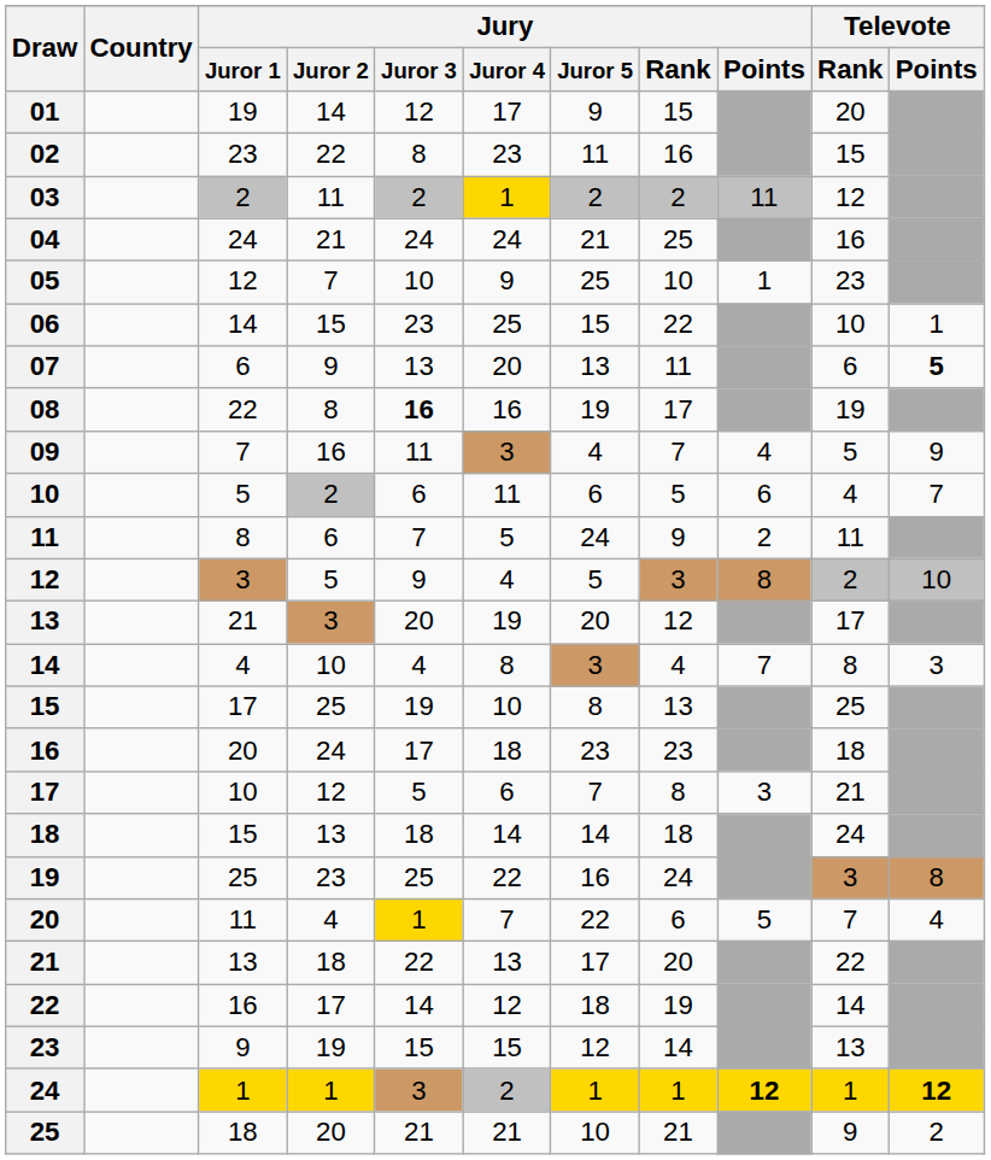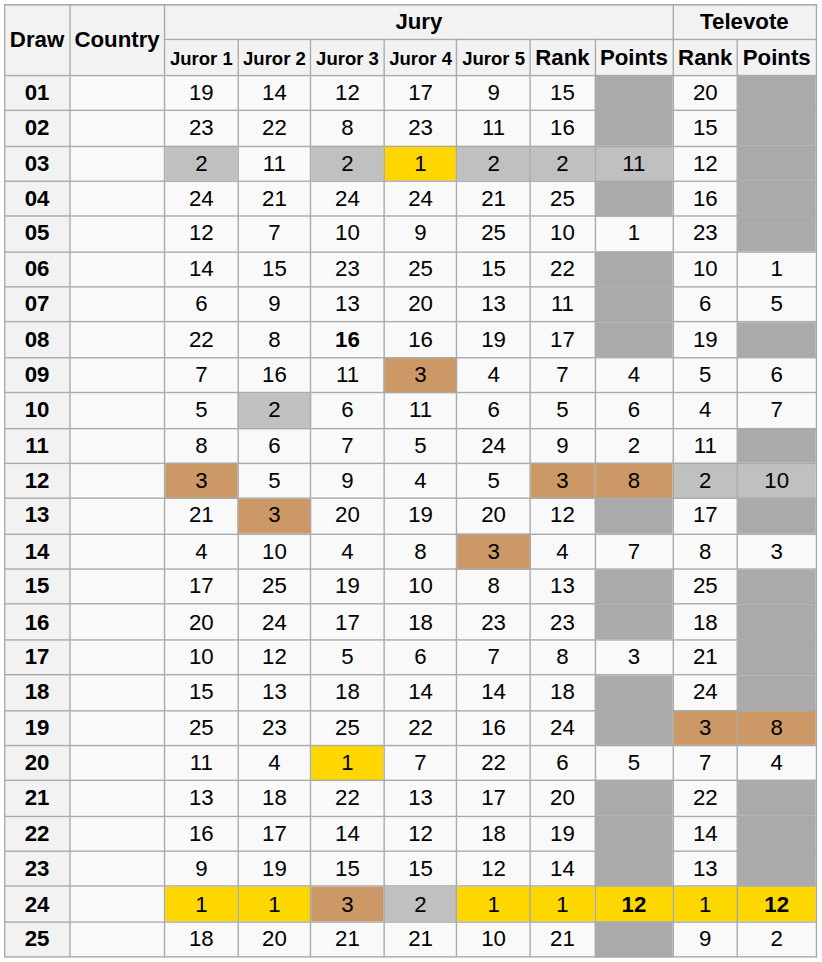 <table class="sortable wikitable collapsible plainrowheaders" style="text-align:center;">
 <tr>
 </tr>
 <tr>
 <th scope="col" rowspan="2">Draw</th>
 <th scope="col" rowspan="2">Country</th>
 <th scope="col" colspan="7">Jury</th>
 <th scope="col" colspan="2">Televote</th>
 </tr>
 <tr>
 <th scope="col"><small>Juror 1</small></th>
 <th scope="col"><small>Juror 2</small></th>
 <th scope="col"><small>Juror 3</small></th>
 <th scope="col"><small>Juror 4</small></th>
 <th scope="col"><small>Juror 5</small></th>
 <th scope="col">Rank</th>
 <th scope="col">Points</th>
 <th scope="col">Rank</th>
 <th scope="col">Points</th>
 </tr>
 <tr>
 <th scope="row" style="text-align:center;">01</th>
 <td style="text-align:left;"></td>
 <td>19</td>
 <td>14</td>
 <td>12</td>
 <td>17</td>
 <td>9</td>
 <td>15</td>
 <td style="background:#AAAAAA;"></td>
 <td>20</td>
 <td style="background:#AAAAAA;"></td>
 </tr>
 <tr>
 <th scope="row" style="text-align:center;">02</th>
 <td style="text-align:left;"></td>
 <td>23</td>
 <td>22</td>
 <td>8</td>
 <td>23</td>
 <td>11</td>
 <td>16</td>
 <td style="background:#AAAAAA;"></td>
 <td>15</td>
 <td style="background:#AAAAAA;"></td>
 </tr>
 <tr>
 <th scope="row" style="text-align:center;">03</th>
 <td style="text-align:left;"></td>
 <td style="background:silver;">2</td>
 <td>11</td>
 <td style="background:silver;">2</td>
 <td style="background:gold;">1</td>
 <td style="background:silver;">2</td>
 <td style="background:silver;">2</td>
 <td style="background:silver;">11</td>
 <td>12</td>
 <td style="background:#AAAAAA;"></td>
 </tr>
 <tr>
 <th scope="row" style="text-align:center;">04</th>
 <td style="text-align:left;"></td>
 <td>24</td>
 <td>21</td>
 <td>24</td>
 <td>24</td>
 <td>21</td>
 <td>25</td>
 <td style="background:#AAAAAA;"></td>
 <td>16</td>
 <td style="background:#AAAAAA;"></td>
 </tr>
 <tr>
 <th scope="row" style="text-align:center;">05</th>
 <td style="text-align:left;"></td>
 <td>12</td>
 <td>7</td>
 <td>10</td>
 <td>9</td>
 <td>25</td>
 <td>10</td>
 <td>1</td>
 <td>23</td>
 <td style="background:#AAAAAA;"></td>
 </tr>
 <tr>
 <th scope="row" style="text-align:center;">06</th>
 <td style="text-align:left;"></td>
 <td>14</td>
 <td>15</td>
 <td>23</td>
 <td>25</td>
 <td>15</td>
 <td>22</td>
 <td style="background:#AAAAAA;"></td>
 <td>10</td>
 <td>1</td>
 </tr>
 <tr>
 <th scope="row" style="text-align:center;">07</th>
 <td style="text-align:left;"></td>
 <td>6</td>
 <td>9</td>
 <td>13</td>
 <td>20</td>
 <td>13</td>
 <td>11</td>
 <td style="background:#AAAAAA;"></td>
 <td>6</td>
-<td><strong>5</strong></td>
+<td>5</td>
 </tr>
 <tr>
 <th scope="row" style="text-align:center;">08</th>
 <td style="text-align:left;"></td>
 <td>22</td>
 <td>8</td>
 <td><strong>16</strong></td>
 <td>16</td>
 <td>19</td>
 <td>17</td>
 <td style="background:#AAAAAA;"></td>
 <td>19</td>
 <td style="background:#AAAAAA;"></td>
 </tr>
 <tr>
 <th scope="row" style="text-align:center;">09</th>
 <td style="text-align:left;"></td>
 <td>7</td>
 <td>16</td>
 <td>11</td>
 <td style="background:#CC9966;">3</td>
 <td>4</td>
 <td>7</td>
 <td>4</td>
 <td>5</td>
-<td>9</td>
+<td>6</td>
 </tr>
 <tr>
 <th scope="row" style="text-align:center;">10</th>
 <td style="text-align:left;"></td>
 <td>5</td>
 <td style="background:silver;">2</td>
 <td>6</td>
 <td>11</td>
 <td>6</td>
 <td>5</td>
 <td>6</td>
 <td>4</td>
 <td>7</td>
 </tr>
 <tr>
 <th scope="row" style="text-align:center;">11</th>
 <td style="text-align:left;"></td>
 <td>8</td>
 <td>6</td>
 <td>7</td>
 <td>5</td>
 <td>24</td>
 <td>9</td>
 <td>2</td>
 <td>11</td>
 <td style="background:#AAAAAA;"></td>
 </tr>
 <tr>
 <th scope="row" style="text-align:center;">12</th>
 <td style="text-align:left;"></td>
 <td style="background:#CC9966;">3</td>
 <td>5</td>
 <td>9</td>
 <td>4</td>
 <td>5</td>
 <td style="background:#CC9966;">3</td>
 <td style="background:#CC9966;">8</td>
 <td style="background:silver;">2</td>
 <td style="background:silver;">10</td>
 </tr>
 <tr>
 <th scope="row" style="text-align:center;">13</th>
 <td style="text-align:left;"></td>
 <td>21</td>
 <td style="background:#CC9966;">3</td>
 <td>20</td>
 <td>19</td>
 <td>20</td>
 <td>12</td>
 <td style="background:#AAAAAA;"></td>
 <td>17</td>
 <td style="background:#AAAAAA;"></td>
 </tr>
 <tr>
 <th scope="row" style="text-align:center;">14</th>
 <td style="text-align:left;"></td>
 <td>4</td>
 <td>10</td>
 <td>4</td>
 <td>8</td>
 <td style="background:#CC9966;">3</td>
 <td>4</td>
 <td>7</td>
 <td>8</td>
 <td>3</td>
 </tr>
 <tr>
 <th scope="row" style="text-align:center;">15</th>
 <td style="text-align:left;"></td>
 <td>17</td>
 <td>25</td>
 <td>19</td>
 <td>10</td>
 <td>8</td>
 <td>13</td>
 <td style="background:#AAAAAA;"></td>
 <td>25</td>
 <td style="background:#AAAAAA;"></td>
 </tr>
 <tr>
 <th scope="row" style="text-align:center;">16</th>
 <td style="text-align:left;"></td>
 <td>20</td>
 <td>24</td>
 <td>17</td>
 <td>18</td>
 <td>23</td>
 <td>23</td>
 <td style="background:#AAAAAA;"></td>
 <td>18</td>
 <td style="background:#AAAAAA;"></td>
 </tr>
 <tr>
 <th scope="row" style="text-align:center;">17</th>
 <td style="text-align:left;"></td>
 <td>10</td>
 <td>12</td>
 <td>5</td>
 <td>6</td>
 <td>7</td>
 <td>8</td>
 <td>3</td>
 <td>21</td>
 <td style="background:#AAAAAA;"></td>
 </tr>
 <tr>
 <th scope="row" style="text-align:center;">18</th>
 <td style="text-align:left;"></td>
 <td>15</td>
 <td>13</td>
 <td>18</td>
 <td>14</td>
 <td>14</td>
 <td>18</td>
 <td style="background:#AAAAAA;"></td>
 <td>24</td>
 <td style="background:#AAAAAA;"></td>
 </tr>
 <tr>
 <th scope="row" style="text-align:center;">19</th>
 <td style="text-align:left;"></td>
 <td>25</td>
 <td>23</td>
 <td>25</td>
 <td>22</td>
 <td>16</td>
 <td>24</td>
 <td style="background:#AAAAAA;"></td>
 <td style="background:#CC9966;">3</td>
 <td style="background:#CC9966;">8</td>
 </tr>
 <tr>
 <th scope="row" style="text-align:center;">20</th>
 <td style="text-align:left;"></td>
 <td>11</td>
 <td>4</td>
 <td style="background:gold;">1</td>
 <td>7</td>
 <td>22</td>
 <td>6</td>
 <td>5</td>
 <td>7</td>
 <td>4</td>
 </tr>
 <tr>
 <th scope="row" style="text-align:center;">21</th>
 <td style="text-align:left;"></td>
 <td>13</td>
 <td>18</td>
 <td>22</td>
 <td>13</td>
 <td>17</td>
 <td>20</td>
 <td style="background:#AAAAAA;"></td>
 <td>22</td>
 <td style="background:#AAAAAA;"></td>
 </tr>
 <tr>
 <th scope="row" style="text-align:center;">22</th>
 <td style="text-align:left;"></td>
 <td>16</td>
 <td>17</td>
 <td>14</td>
 <td>12</td>
 <td>18</td>
 <td>19</td>
 <td style="background:#AAAAAA;"></td>
 <td>14</td>
 <td style="background:#AAAAAA;"></td>
 </tr>
 <tr>
 <th scope="row" style="text-align:center;">23</th>
 <td style="text-align:left;"></td>
 <td>9</td>
 <td>19</td>
 <td>15</td>
 <td>15</td>
 <td>12</td>
 <td>14</td>
 <td style="background:#AAAAAA;"></td>
 <td>13</td>
 <td style="background:#AAAAAA;"></td>
 </tr>
 <tr>
 <th scope="row" style="text-align:center;">24</th>
 <td style="text-align:left;"></td>
 <td style="background:gold;">1</td>
 <td style="background:gold;">1</td>
 <td style="background:#CC9966;">3</td>
 <td style="background:silver;">2</td>
 <td style="background:gold;">1</td>
 <td style="background:gold;">1</td>
 <td style="background:gold;"><strong>12</strong></td>
 <td style="background:gold;">1</td>
 <td style="background:gold;"><strong>12</strong></td>
 </tr>
 <tr>
 <th scope="row" style="text-align:center;">25</th>
 <td style="text-align:left;"></td>
 <td>18</td>
 <td>20</td>
 <td>21</td>
 <td>21</td>
 <td>10</td>
 <td>21</td>
 <td style="background:#AAAAAA;"></td>
 <td>9</td>
 <td>2</td>
 </tr>
 </table>
